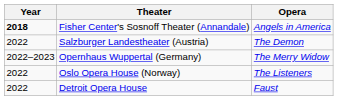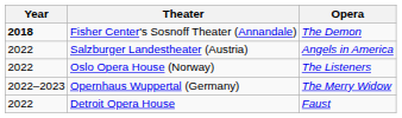 <table class="wikitable">
 <tr>
 <th>Year</th>
 <th>Theater</th>
 <th>Opera</th>
 </tr>
 <tr>
 <td><strong>2018</strong></td>
 <td><a href='#'>Fisher Center</a>'s Sosnoff Theater (<a href='#'>Annandale</a>)</td>
+<td><em><a href='#'>The Demon</a></em></td>
+</tr>
+<tr>
+<td>2022</td>
+<td><a href='#'>Salzburger Landestheater</a> (Austria)</td>
 <td><em><a href='#'>Angels in America</a></em></td>
 </tr>
 <tr>
 <td>2022</td>
-<td><a href='#'>Salzburger Landestheater</a> (Austria)</td>
-<td><em><a href='#'>The Demon</a></em></td>
+<td><a href='#'>Oslo Opera House</a> (Norway)</td>
+<td><em><a href='#'>The Listeners</a></em></td>
 </tr>
 <tr>
 <td>2022–2023</td>
 <td><a href='#'>Opernhaus Wuppertal</a> (Germany)</td>
 <td><em><a href='#'>The Merry Widow</a></em></td>
 </tr>
 <tr>
 <td>2022</td>
-<td><a href='#'>Oslo Opera House</a> (Norway)</td>
-<td><em><a href='#'>The Listeners</a></em></td>
-</tr>
-<tr>
-<td>2022</td>
 <td><a href='#'>Detroit Opera House</a></td>
 <td><em><a href='#'>Faust</a></em></td>
 </tr>
 </table>
